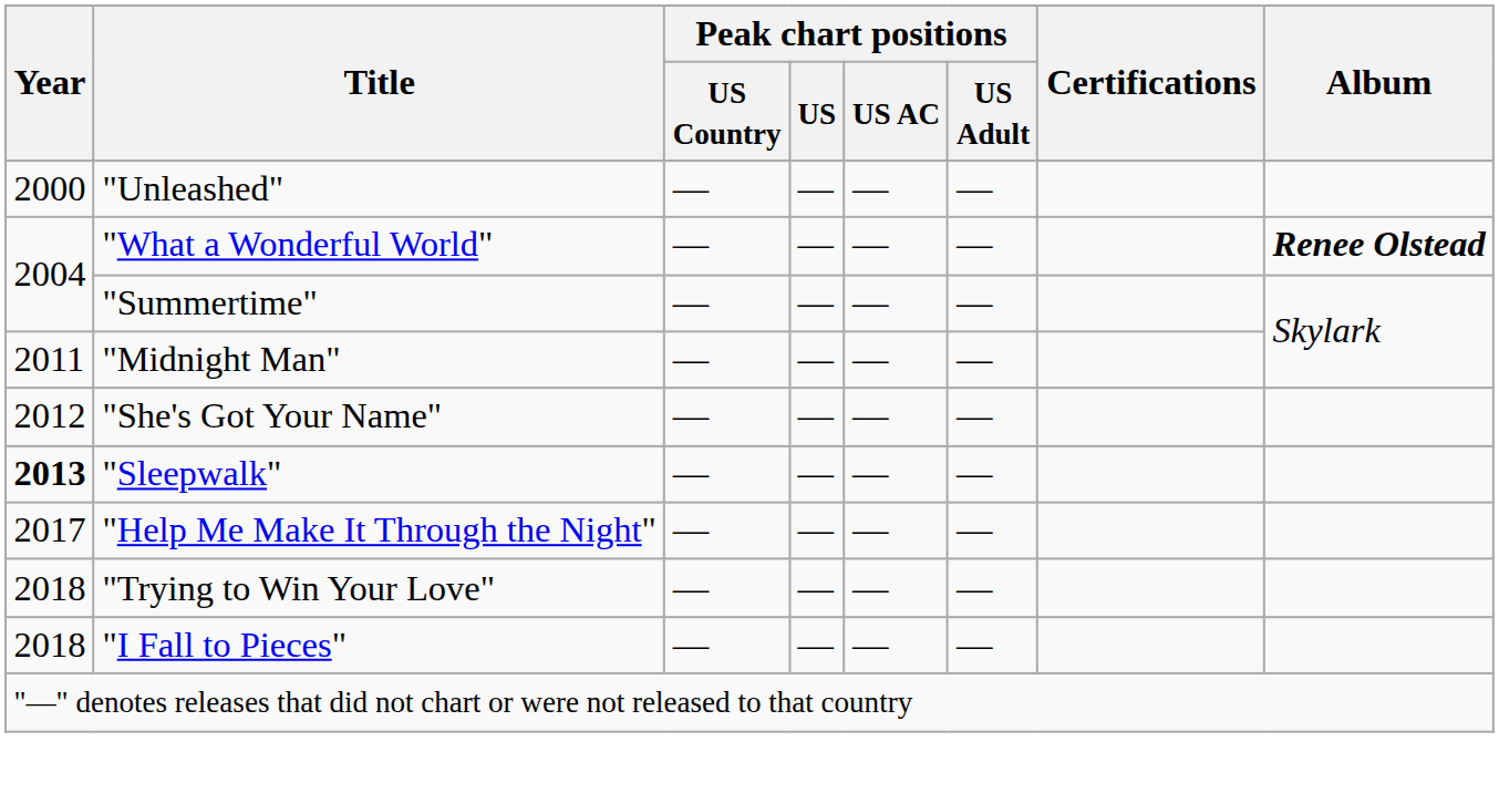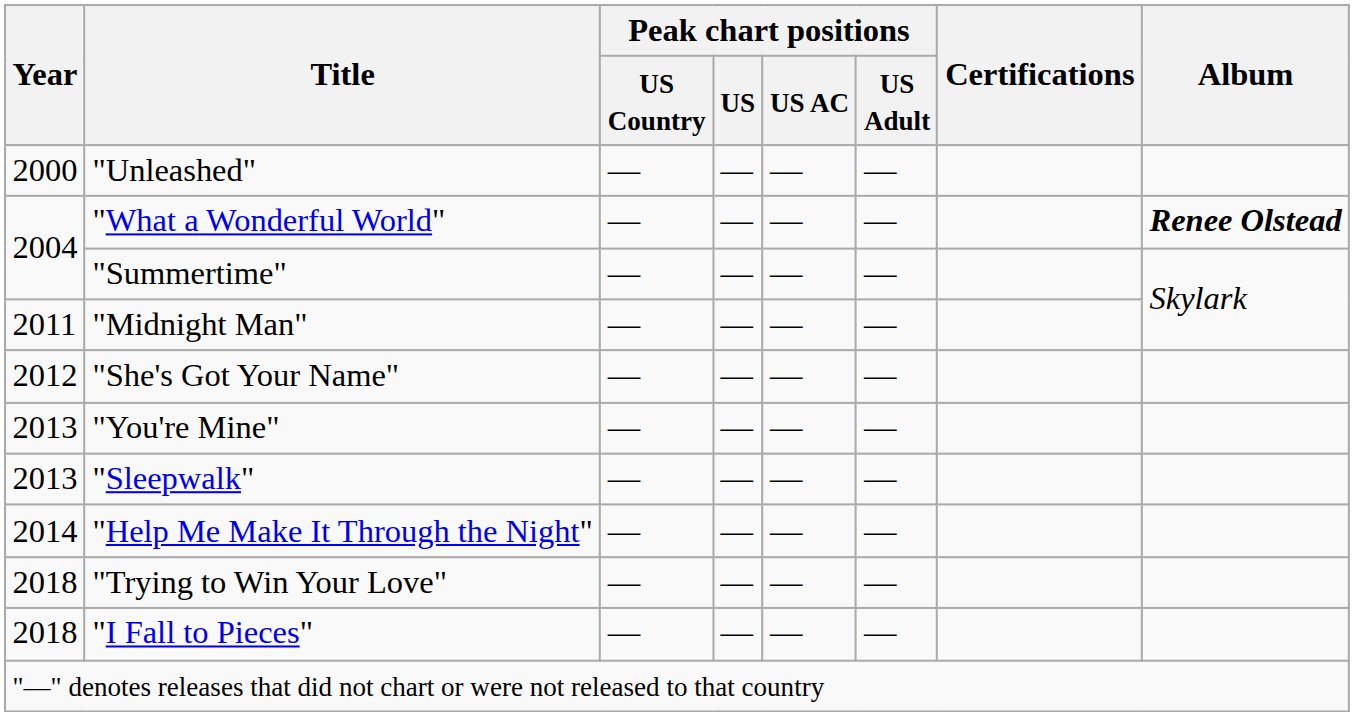 <table class="wikitable">
 <tr>
 <th rowspan="2">Year</th>
 <th rowspan="2">Title</th>
 <th colspan="4">Peak chart positions</th>
 <th rowspan="2">Certifications</th>
 <th rowspan="2">Album</th>
 </tr>
 <tr>
 <th><small>US</small><br><small>Country</small></th>
 <th><small>US</small></th>
 <th><small>US AC</small></th>
 <th><small>US</small><br><small>Adult</small></th>
 </tr>
 <tr>
 <td>2000</td>
 <td>"Unleashed"</td>
 <td>—</td>
 <td>—</td>
 <td>—</td>
 <td>—</td>
 <td></td>
 <td></td>
 </tr>
 <tr>
 <td rowspan="2">2004</td>
 <td>"<a href='#'>What a Wonderful World</a>"</td>
 <td>—</td>
 <td>—</td>
 <td>—</td>
 <td>—</td>
 <td></td>
 <td><strong><em>Renee Olstead</em></strong></td>
 </tr>
 <tr>
 <td>"Summertime"</td>
 <td>—</td>
 <td>—</td>
 <td>—</td>
 <td>—</td>
 <td></td>
 <td rowspan="2"><em>Skylark</em></td>
 </tr>
 <tr>
 <td>2011</td>
 <td>"Midnight Man"</td>
 <td>—</td>
 <td>—</td>
 <td>—</td>
 <td>—</td>
 <td></td>
 </tr>
 <tr>
 <td>2012</td>
 <td>"She's Got Your Name"</td>
 <td>—</td>
 <td>—</td>
 <td>—</td>
 <td>—</td>
 <td></td>
 <td></td>
 </tr>
 <tr>
-<td><strong>2013</strong></td>
+<td>2013</td>
+<td>"You're Mine"</td>
+<td>—</td>
+<td>—</td>
+<td>—</td>
+<td>—</td>
+<td></td>
+<td></td>
+</tr>
+<tr>
+<td>2013</td>
 <td>"<a href='#'>Sleepwalk</a>"</td>
 <td>—</td>
 <td>—</td>
 <td>—</td>
 <td>—</td>
 <td></td>
 <td></td>
 </tr>
 <tr>
-<td>2017</td>
+<td>2014</td>
 <td>"<a href='#'>Help Me Make It Through the Night</a>"</td>
 <td>—</td>
 <td>—</td>
 <td>—</td>
 <td>—</td>
 <td></td>
 <td></td>
 </tr>
 <tr>
 <td>2018</td>
 <td>"Trying to Win Your Love"</td>
 <td>—</td>
 <td>—</td>
 <td>—</td>
 <td>—</td>
 <td></td>
 <td></td>
 </tr>
 <tr>
 <td>2018</td>
 <td>"<a href='#'>I Fall to Pieces</a>"</td>
 <td>—</td>
 <td>—</td>
 <td>—</td>
 <td>—</td>
 <td></td>
 <td></td>
 </tr>
 <tr>
 <td colspan="8"><small>"—" denotes releases that did not chart or were not released to that country</small></td>
 </tr>
 </table>
